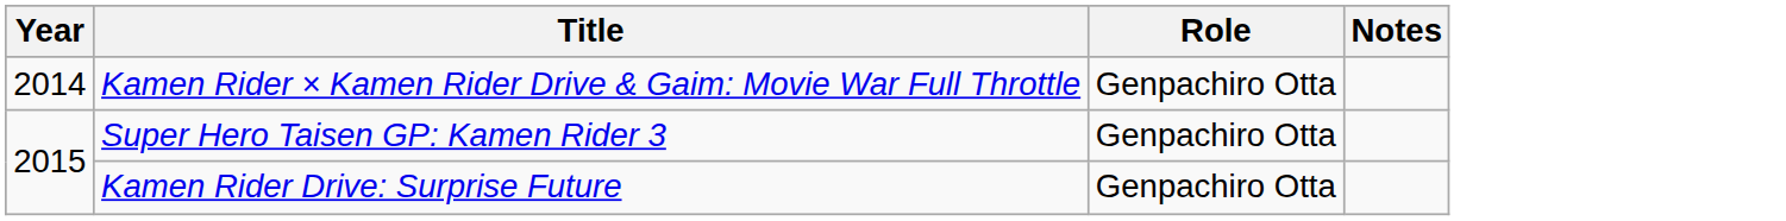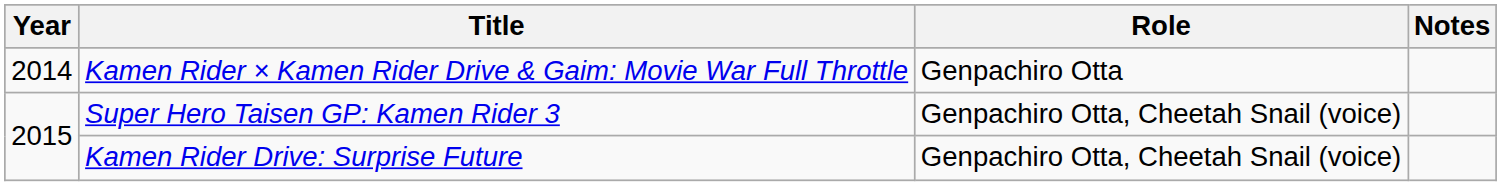 <table class="wikitable">
 <tr>
 <th>Year</th>
 <th>Title</th>
 <th>Role</th>
 <th>Notes</th>
 </tr>
 <tr>
 <td>2014</td>
 <td><em><a href='#'>Kamen Rider × Kamen Rider Drive & Gaim: Movie War Full Throttle</a></em></td>
 <td>Genpachiro Otta</td>
 <td></td>
 </tr>
 <tr>
 <td rowspan="2">2015</td>
 <td><em><a href='#'>Super Hero Taisen GP: Kamen Rider 3</a></em></td>
-<td>Genpachiro Otta</td>
+<td>Genpachiro Otta, Cheetah Snail (voice)</td>
 <td></td>
 </tr>
 <tr>
 <td><em><a href='#'>Kamen Rider Drive: Surprise Future</a></em></td>
-<td>Genpachiro Otta</td>
+<td>Genpachiro Otta, Cheetah Snail (voice)</td>
 <td></td>
 </tr>
 </table>
